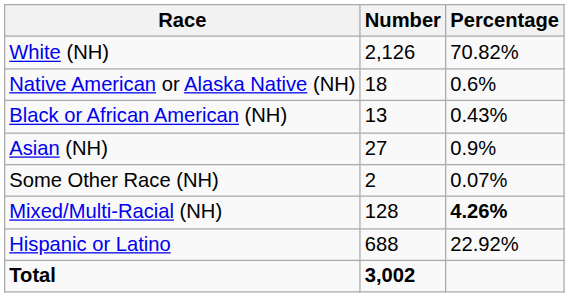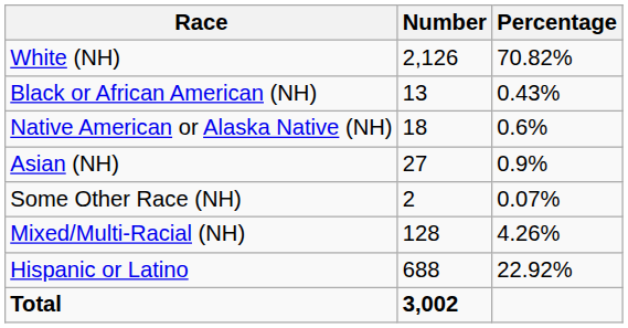 <table class="wikitable">
 <tr>
 <th>Race</th>
 <th>Number</th>
 <th>Percentage</th>
 </tr>
 <tr>
 <td><a href='#'>White</a> (NH)</td>
 <td>2,126</td>
 <td>70.82%</td>
 </tr>
 <tr>
+<td><a href='#'>Black or African American</a> (NH)</td>
+<td>13</td>
+<td>0.43%</td>
+</tr>
+<tr>
 <td><a href='#'>Native American</a> or <a href='#'>Alaska Native</a> (NH)</td>
 <td>18</td>
 <td>0.6%</td>
-</tr>
-<tr>
-<td><a href='#'>Black or African American</a> (NH)</td>
-<td>13</td>
-<td>0.43%</td>
 </tr>
 <tr>
 <td><a href='#'>Asian</a> (NH)</td>
 <td>27</td>
 <td>0.9%</td>
 </tr>
 <tr>
 <td>Some Other Race (NH)</td>
 <td>2</td>
 <td>0.07%</td>
 </tr>
 <tr>
 <td><a href='#'>Mixed/Multi-Racial</a> (NH)</td>
 <td>128</td>
-<td><strong>4.26%</strong></td>
+<td>4.26%</td>
 </tr>
 <tr>
 <td><a href='#'>Hispanic or Latino</a></td>
 <td>688</td>
 <td>22.92%</td>
 </tr>
 <tr>
 <td><strong>Total</strong></td>
 <td><strong>3,002</strong></td>
 <td></td>
 </tr>
 </table>
